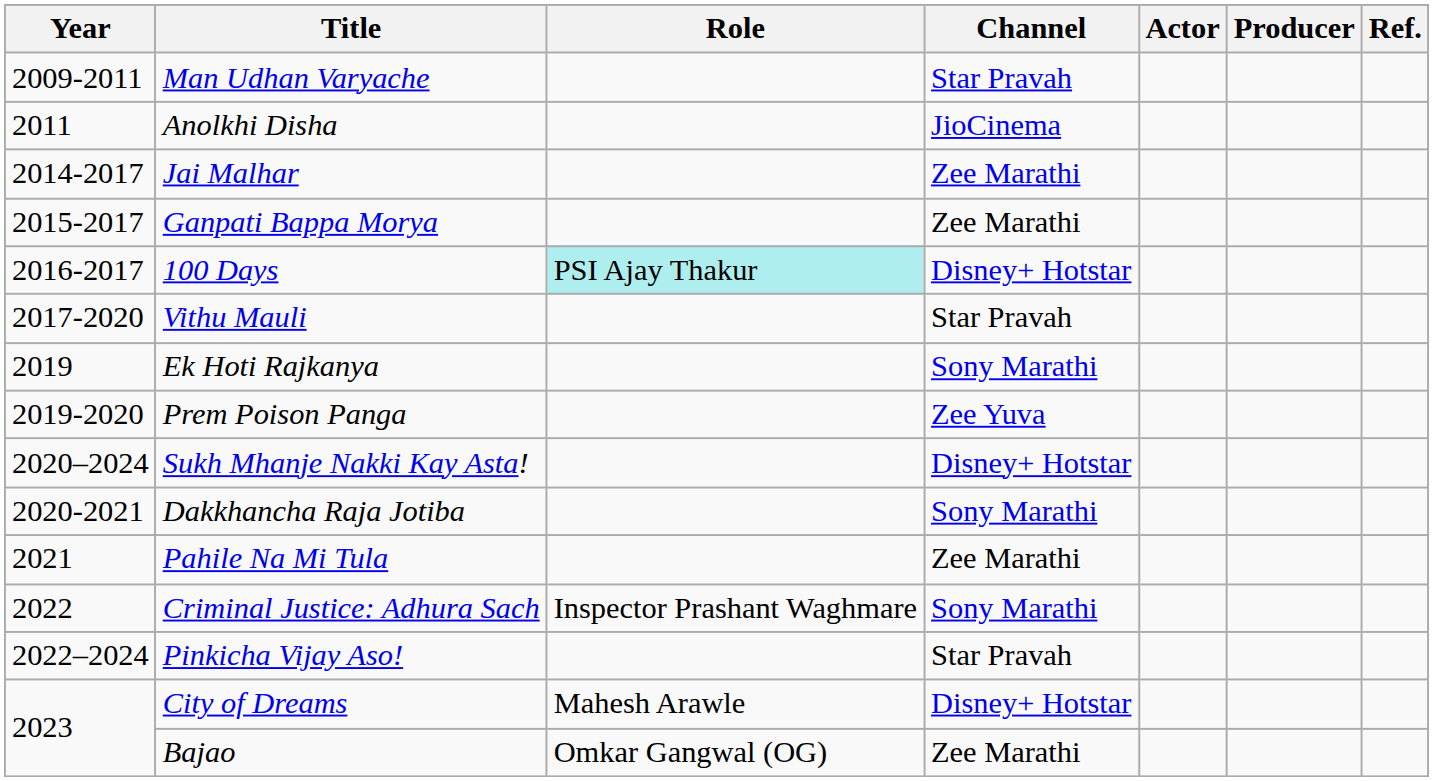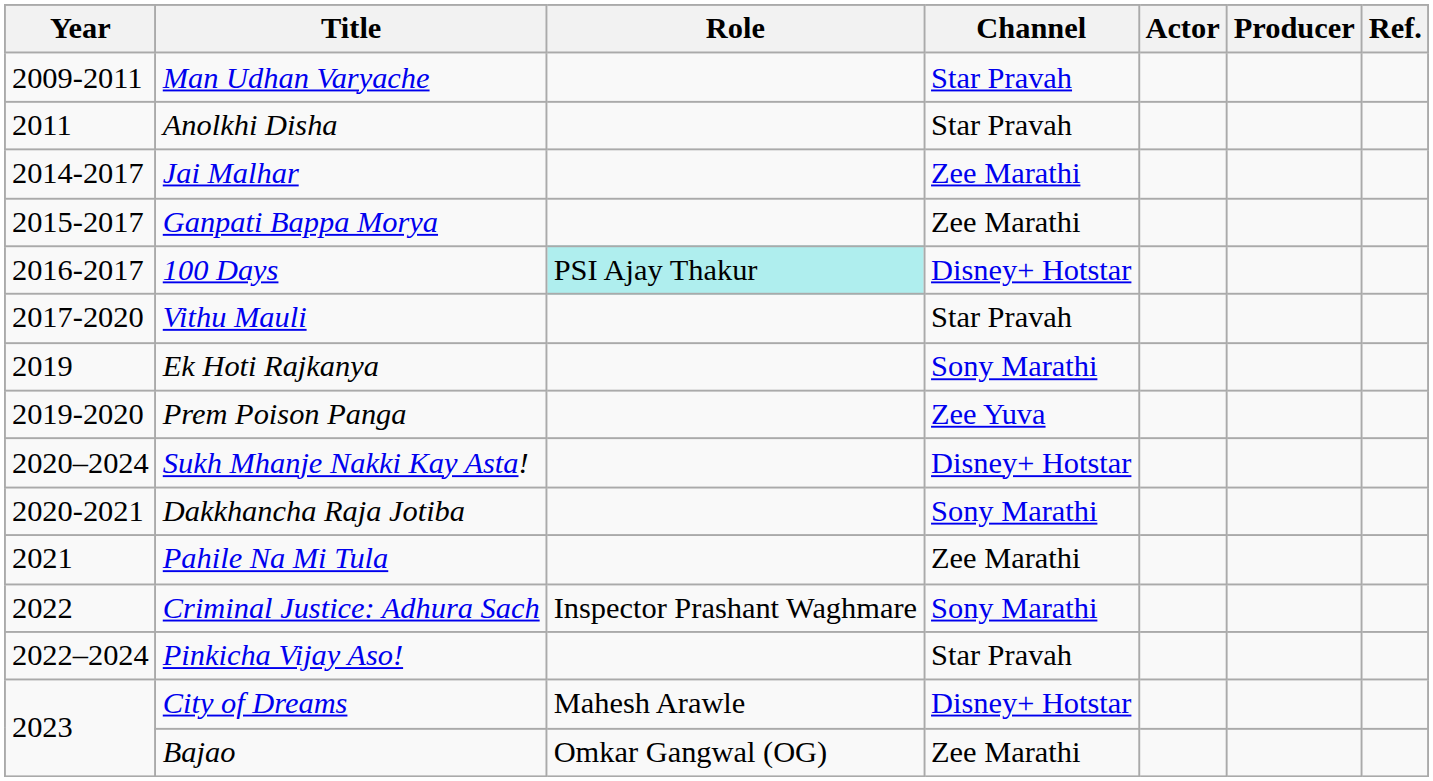 <table class="wikitable">
 <tr>
 <th>Year</th>
 <th>Title</th>
 <th>Role</th>
 <th>Channel</th>
 <th>Actor</th>
 <th>Producer</th>
 <th>Ref.</th>
 </tr>
 <tr>
 <td>2009-2011</td>
 <td><em><a href='#'>Man Udhan Varyache</a></em></td>
 <td></td>
 <td><a href='#'>Star Pravah</a></td>
 <td></td>
 <td></td>
 <td></td>
 </tr>
 <tr>
 <td>2011</td>
 <td><em>Anolkhi Disha</em></td>
 <td></td>
-<td><a href='#'>JioCinema</a></td>
+<td>Star Pravah</td>
 <td></td>
 <td></td>
 <td></td>
 </tr>
 <tr>
 <td>2014-2017</td>
 <td><em><a href='#'>Jai Malhar</a></em></td>
 <td></td>
 <td><a href='#'>Zee Marathi</a></td>
 <td></td>
 <td></td>
 <td></td>
 </tr>
 <tr>
 <td>2015-2017</td>
 <td><em><a href='#'>Ganpati Bappa Morya</a></em></td>
 <td></td>
 <td>Zee Marathi</td>
 <td></td>
 <td></td>
 <td></td>
 </tr>
 <tr>
 <td>2016-2017</td>
 <td><em><a href='#'>100 Days</a></em></td>
 <td style="background: paleturquoise;">PSI Ajay Thakur</td>
 <td><a href='#'>Disney+ Hotstar</a></td>
 <td></td>
 <td></td>
 <td></td>
 </tr>
 <tr>
 <td>2017-2020</td>
 <td><em><a href='#'>Vithu Mauli</a></em></td>
 <td></td>
 <td>Star Pravah</td>
 <td></td>
 <td></td>
 <td></td>
 </tr>
 <tr>
 <td>2019</td>
 <td><em>Ek Hoti Rajkanya</em></td>
 <td></td>
 <td><a href='#'>Sony Marathi</a></td>
 <td></td>
 <td></td>
 <td></td>
 </tr>
 <tr>
 <td>2019-2020</td>
 <td><em>Prem Poison Panga</em></td>
 <td></td>
 <td><a href='#'>Zee Yuva</a></td>
 <td></td>
 <td></td>
 <td></td>
 </tr>
 <tr>
 <td>2020–2024</td>
 <td><em><a href='#'>Sukh Mhanje Nakki Kay Asta</a>!</em></td>
 <td></td>
 <td><a href='#'>Disney+ Hotstar</a></td>
 <td></td>
 <td></td>
 <td></td>
 </tr>
 <tr>
 <td>2020-2021</td>
 <td><em>Dakkhancha Raja Jotiba</em></td>
 <td></td>
 <td><a href='#'>Sony Marathi</a></td>
 <td></td>
 <td></td>
 <td></td>
 </tr>
 <tr>
 <td>2021</td>
 <td><em><a href='#'>Pahile Na Mi Tula</a></em></td>
 <td></td>
 <td>Zee Marathi</td>
 <td></td>
 <td></td>
 <td></td>
 </tr>
 <tr>
 <td>2022</td>
 <td><em><a href='#'>Criminal Justice: Adhura Sach</a></em></td>
 <td>Inspector Prashant Waghmare</td>
 <td><a href='#'>Sony Marathi</a></td>
 <td></td>
 <td></td>
 <td></td>
 </tr>
 <tr>
 <td>2022–2024</td>
 <td><em><a href='#'>Pinkicha Vijay Aso!</a></em></td>
 <td></td>
 <td>Star Pravah</td>
 <td></td>
 <td></td>
 <td></td>
 </tr>
 <tr>
 <td rowspan="2">2023</td>
 <td><em><a href='#'>City of Dreams</a></em></td>
 <td>Mahesh Arawle</td>
 <td><a href='#'>Disney+ Hotstar</a></td>
 <td></td>
 <td></td>
 <td></td>
 </tr>
 <tr>
 <td><em>Bajao</em></td>
 <td>Omkar Gangwal (OG)</td>
 <td>Zee Marathi</td>
 <td></td>
 <td></td>
 <td></td>
 </tr>
 </table>
